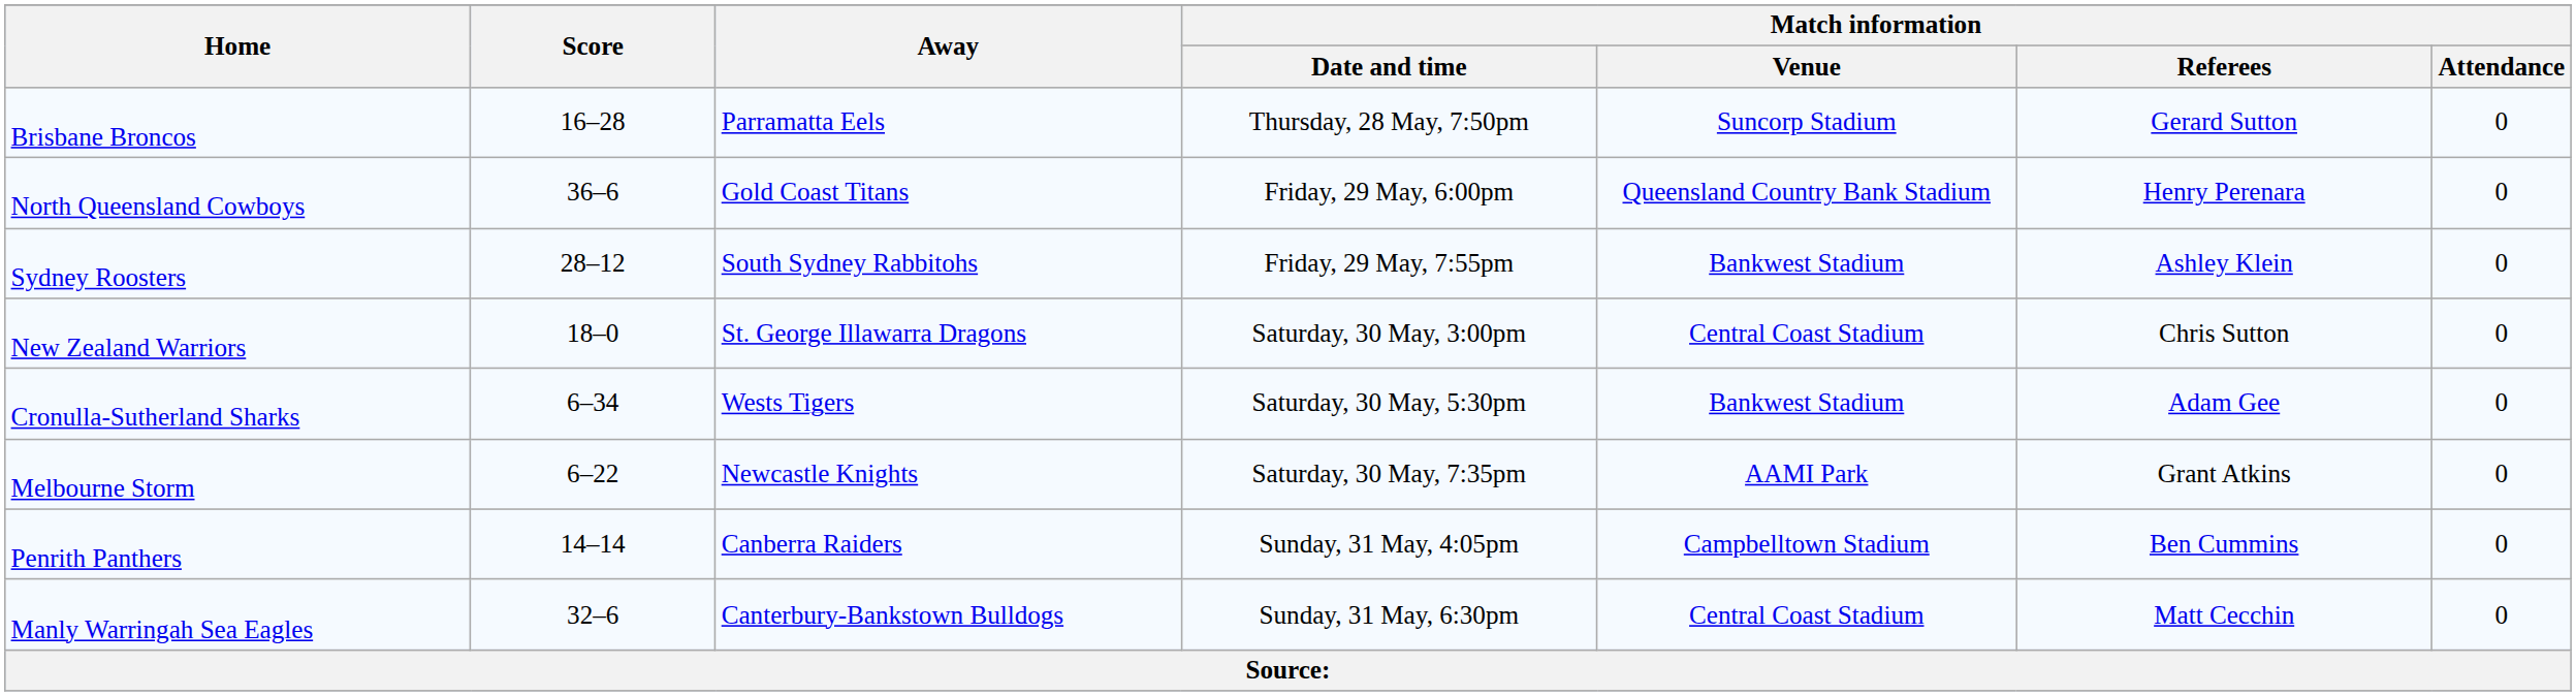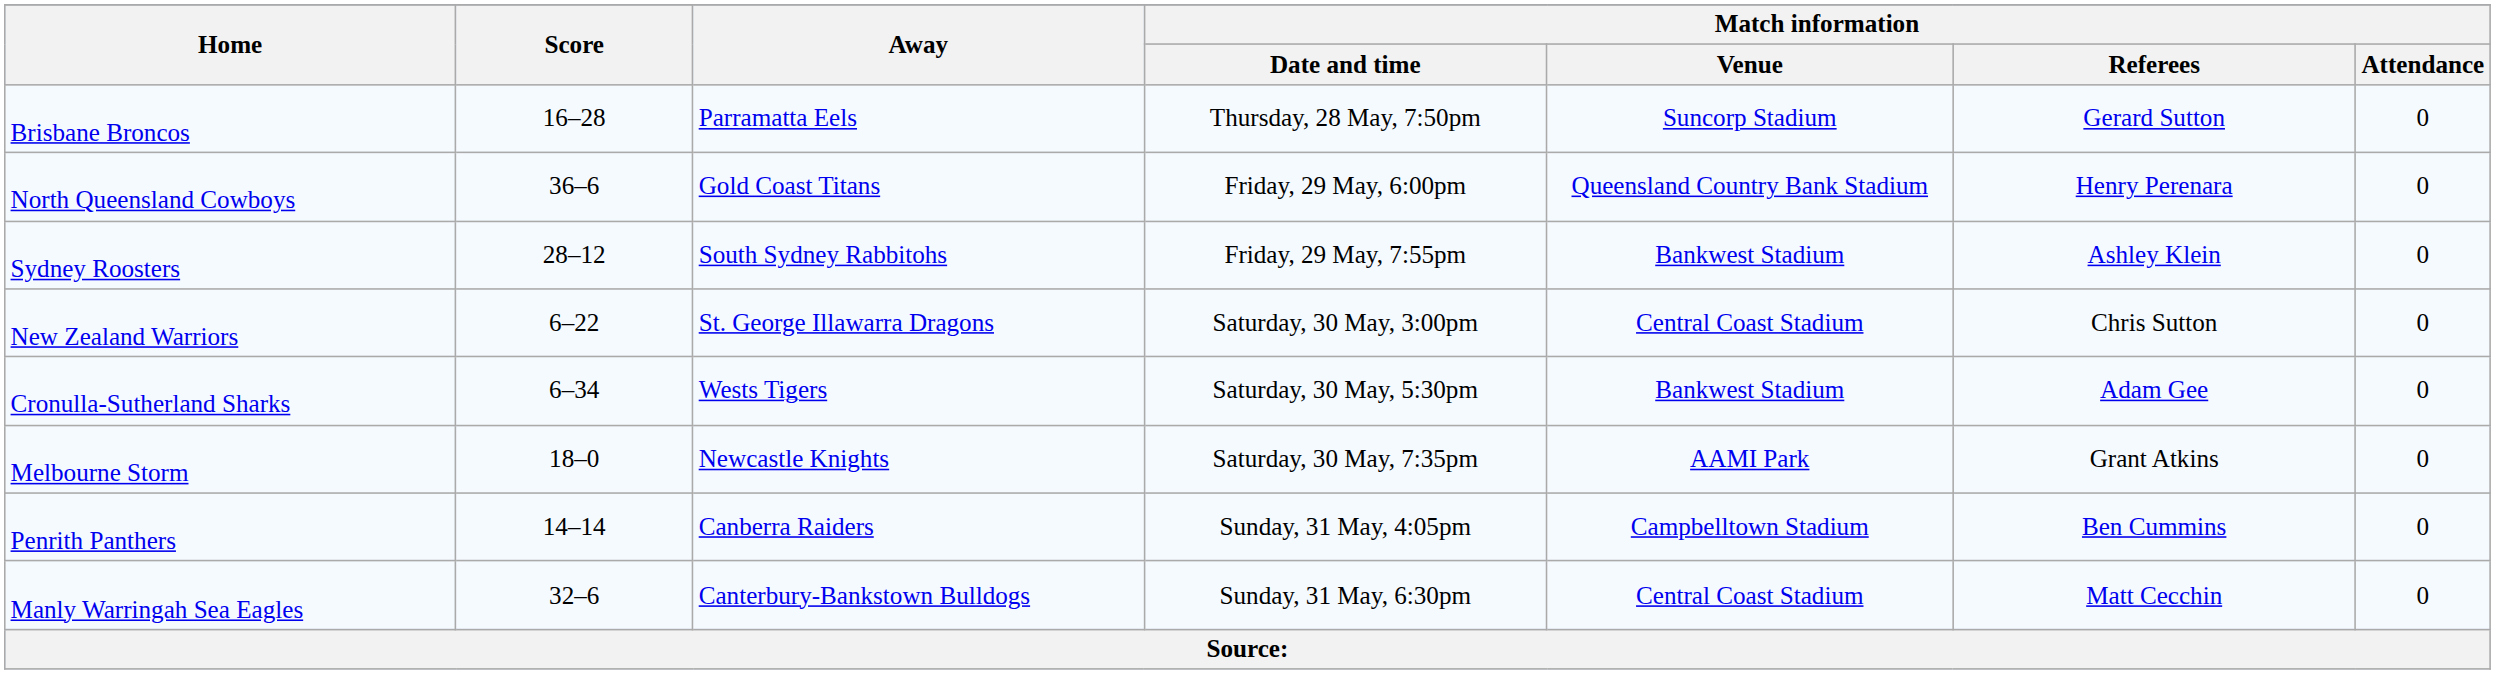 <table class="wikitable" style="border-collapse:collapse; text-align:center; width:100%;">
 <tr style="background:#c1d8ff;">
 </tr>
 <tr style="background:#c1d8ff;">
 <th rowspan="2" style="width:19%;">Home</th>
 <th rowspan="2" style="width:10%;">Score</th>
 <th rowspan="2" style="width:19%;">Away</th>
 <th colspan="6">Match information</th>
 </tr>
 <tr style="background:#efefef;">
 <th width=17%>Date and time</th>
 <th width=17%>Venue</th>
 <th width=17%>Referees</th>
 <th width=5%>Attendance</th>
 </tr>
 <tr style="text-align:center; background:#f5faff;">
 <td align="left"><br> <a href='#'>Brisbane Broncos</a></td>
 <td>16–28</td>
 <td align="left"> <a href='#'>Parramatta Eels</a></td>
 <td>Thursday, 28 May, 7:50pm</td>
 <td><a href='#'>Suncorp Stadium</a></td>
 <td><a href='#'>Gerard Sutton</a></td>
 <td>0</td>
 </tr>
 <tr style="text-align:center; background:#f5faff;">
 <td align="left"><br> <a href='#'>North Queensland Cowboys</a></td>
 <td>36–6</td>
 <td align="left"> <a href='#'>Gold Coast Titans</a></td>
 <td>Friday, 29 May, 6:00pm</td>
 <td><a href='#'>Queensland Country Bank Stadium</a></td>
 <td><a href='#'>Henry Perenara</a></td>
 <td>0</td>
 </tr>
 <tr style="text-align:center; background:#f5faff;">
 <td align="left"><br> <a href='#'>Sydney Roosters</a></td>
 <td>28–12</td>
 <td align="left"> <a href='#'>South Sydney Rabbitohs</a></td>
 <td>Friday, 29 May, 7:55pm</td>
 <td><a href='#'>Bankwest Stadium</a></td>
 <td><a href='#'>Ashley Klein</a></td>
 <td>0</td>
 </tr>
 <tr style="text-align:center; background:#f5faff;">
 <td align="left"><br> <a href='#'>New Zealand Warriors</a></td>
-<td>18–0</td>
+<td>6–22</td>
 <td align="left"> <a href='#'>St. George Illawarra Dragons</a></td>
 <td>Saturday, 30 May, 3:00pm</td>
 <td><a href='#'>Central Coast Stadium</a></td>
 <td>Chris Sutton</td>
 <td>0</td>
 </tr>
 <tr style="text-align:center; background:#f5faff;">
 <td align="left"><br> <a href='#'>Cronulla-Sutherland Sharks</a></td>
 <td>6–34</td>
 <td align="left"> <a href='#'>Wests Tigers</a></td>
 <td>Saturday, 30 May, 5:30pm</td>
 <td><a href='#'>Bankwest Stadium</a></td>
 <td><a href='#'>Adam Gee</a></td>
 <td>0</td>
 </tr>
 <tr style="text-align:center; background:#f5faff;">
 <td align="left"><br> <a href='#'>Melbourne Storm</a></td>
-<td>6–22</td>
+<td>18–0</td>
 <td align="left"> <a href='#'>Newcastle Knights</a></td>
 <td>Saturday, 30 May, 7:35pm</td>
 <td><a href='#'>AAMI Park</a></td>
 <td>Grant Atkins</td>
 <td>0</td>
 </tr>
 <tr style="text-align:center; background:#f5faff;">
 <td align="left"><br> <a href='#'>Penrith Panthers</a></td>
 <td>14–14</td>
 <td align="left"> <a href='#'>Canberra Raiders</a></td>
 <td>Sunday, 31 May, 4:05pm</td>
 <td><a href='#'>Campbelltown Stadium</a></td>
 <td><a href='#'>Ben Cummins</a></td>
 <td>0</td>
 </tr>
 <tr style="text-align:center; background:#f5faff;">
 <td align="left"><br> <a href='#'>Manly Warringah Sea Eagles</a></td>
 <td>32–6</td>
 <td align="left"> <a href='#'>Canterbury-Bankstown Bulldogs</a></td>
 <td>Sunday, 31 May, 6:30pm</td>
 <td><a href='#'>Central Coast Stadium</a></td>
 <td><a href='#'>Matt Cecchin</a></td>
 <td>0</td>
 </tr>
 <tr style="background:#c1d8ff;">
 <th colspan="7">Source:</th>
 </tr>
 </table>
